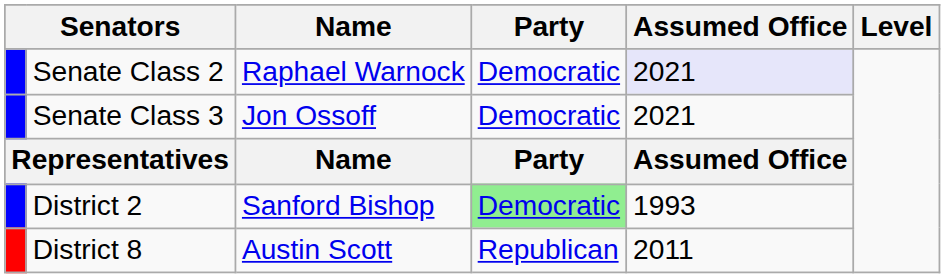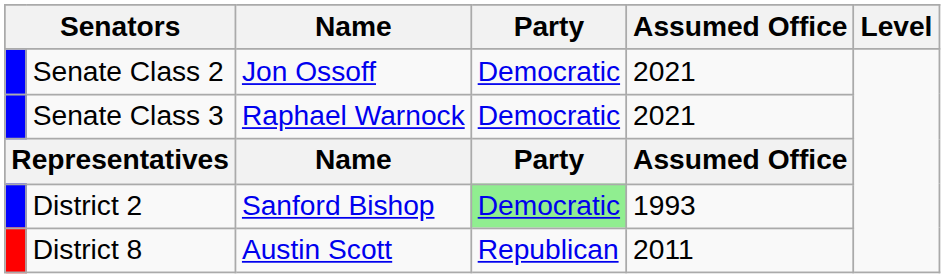 <table class=wikitable>
 <tr>
 <th colspan="2"  style="text-align:center; vertical-align:bottom;"><strong>Senators</strong></th>
 <th style="text-align:center; vertical-align:bottom;"><strong>Name</strong></th>
 <th style="text-align:center; vertical-align:bottom;"><strong>Party</strong></th>
 <th style="text-align:center; vertical-align:bottom;"><strong>Assumed Office</strong></th>
 <th style="text-align:center; vertical-align:bottom;"><strong>Level</strong></th>
 </tr>
 <tr>
 <td style="background:blue;"> </td>
 <td>Senate Class 2</td>
-<td><a href='#'>Raphael Warnock</a></td>
+<td><a href='#'>Jon Ossoff</a></td>
 <td><a href='#'>Democratic</a></td>
-<td style="background: lavender;">2021</td>
+<td>2021</td>
 </tr>
 <tr>
 <td style="background:blue;"> </td>
 <td>Senate Class 3</td>
-<td><a href='#'>Jon Ossoff</a></td>
+<td><a href='#'>Raphael Warnock</a></td>
 <td><a href='#'>Democratic</a></td>
 <td>2021</td>
 </tr>
 <tr>
 <th colspan="2"  style="text-align:center; vertical-align:bottom;"><strong>Representatives</strong></th>
 <th style="text-align:center; vertical-align:bottom;"><strong>Name</strong></th>
 <th style="text-align:center; vertical-align:bottom;"><strong>Party</strong></th>
 <th style="text-align:center; vertical-align:bottom;"><strong>Assumed Office</strong></th>
 </tr>
 <tr>
 <td style="background:blue;"> </td>
 <td>District 2</td>
 <td><a href='#'>Sanford Bishop</a></td>
 <td style="background: lightgreen;"><a href='#'>Democratic</a></td>
 <td>1993</td>
 </tr>
 <tr>
 <td style="background:red;"> </td>
 <td>District 8</td>
 <td><a href='#'>Austin Scott</a></td>
 <td><a href='#'>Republican</a></td>
 <td>2011</td>
 </tr>
 </table>
